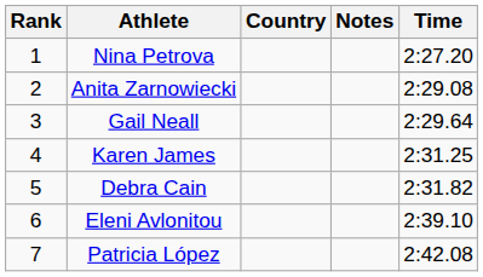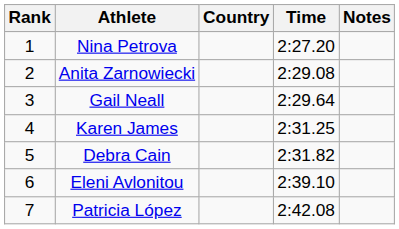 <table class="wikitable sortable" style="text-align:center">
 <tr>
 <th>Rank</th>
 <th>Athlete</th>
 <th>Country</th>
+<th>Time</th>
 <th>Notes</th>
-<th>Time</th>
 </tr>
 <tr>
 <td>1</td>
 <td><a href='#'>Nina Petrova</a></td>
 <td align="left"></td>
+<td>2:27.20</td>
 <td></td>
-<td>2:27.20</td>
 </tr>
 <tr>
 <td>2</td>
 <td><a href='#'>Anita Zarnowiecki</a></td>
 <td align=left></td>
+<td>2:29.08</td>
 <td></td>
-<td>2:29.08</td>
 </tr>
 <tr>
 <td>3</td>
 <td><a href='#'>Gail Neall</a></td>
 <td align=left></td>
+<td>2:29.64</td>
 <td></td>
-<td>2:29.64</td>
 </tr>
 <tr>
 <td>4</td>
 <td><a href='#'>Karen James</a></td>
 <td align=left></td>
+<td>2:31.25</td>
 <td></td>
-<td>2:31.25</td>
 </tr>
 <tr>
 <td>5</td>
 <td><a href='#'>Debra Cain</a></td>
 <td align=left></td>
+<td>2:31.82</td>
 <td></td>
-<td>2:31.82</td>
 </tr>
 <tr>
 <td>6</td>
 <td><a href='#'>Eleni Avlonitou</a></td>
 <td align=left></td>
+<td>2:39.10</td>
 <td></td>
-<td>2:39.10</td>
 </tr>
 <tr>
 <td>7</td>
 <td><a href='#'>Patricia López</a></td>
 <td align=left></td>
+<td>2:42.08</td>
 <td></td>
-<td>2:42.08</td>
 </tr>
 </table>
